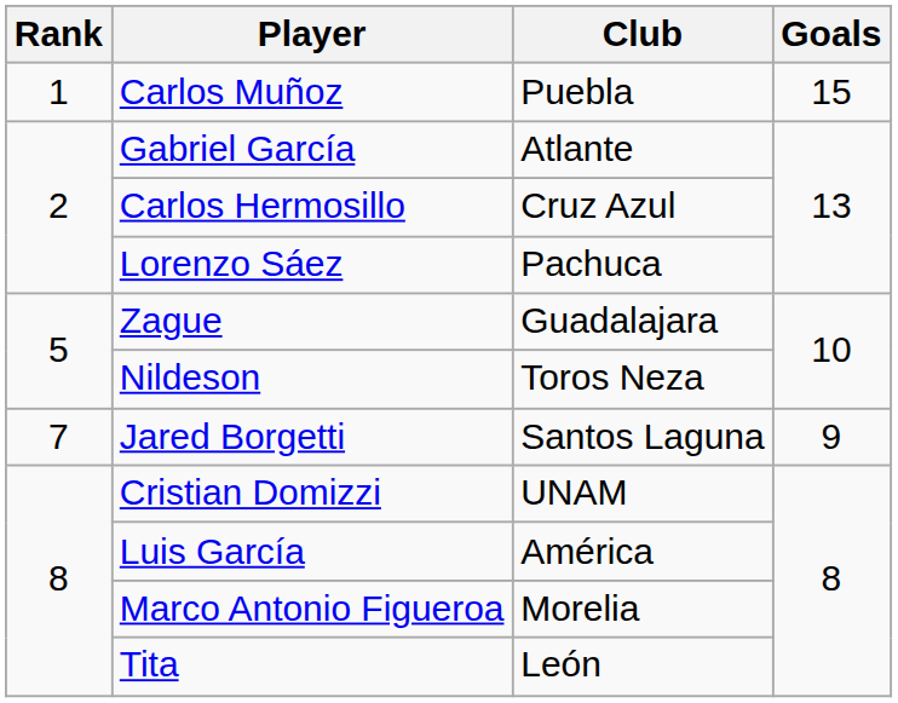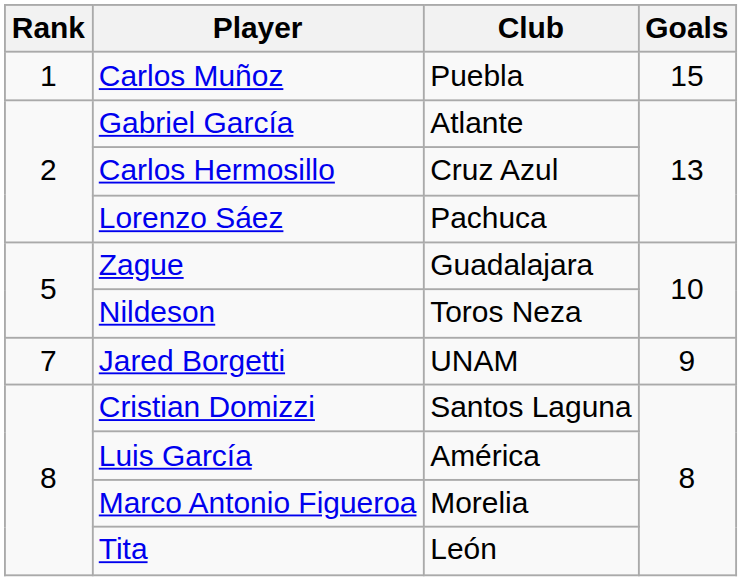 <table class="wikitable">
 <tr>
 <th>Rank</th>
 <th>Player</th>
 <th>Club</th>
 <th>Goals</th>
 </tr>
 <tr>
 <td align=center rowspan=1>1</td>
 <td> <a href='#'>Carlos Muñoz</a></td>
 <td>Puebla</td>
 <td align=center rowspan=1>15</td>
 </tr>
 <tr>
 <td align=center rowspan=3>2</td>
 <td> <a href='#'>Gabriel García</a></td>
 <td>Atlante</td>
 <td align=center rowspan=3>13</td>
 </tr>
 <tr>
 <td> <a href='#'>Carlos Hermosillo</a></td>
 <td>Cruz Azul</td>
 </tr>
 <tr>
 <td> <a href='#'>Lorenzo Sáez</a></td>
 <td>Pachuca</td>
 </tr>
 <tr>
 <td align=center rowspan=2>5</td>
 <td> <a href='#'>Zague</a></td>
 <td>Guadalajara</td>
 <td align=center rowspan=2>10</td>
 </tr>
 <tr>
 <td> <a href='#'>Nildeson</a></td>
 <td>Toros Neza</td>
 </tr>
 <tr>
 <td align=center rowspan=1>7</td>
 <td> <a href='#'>Jared Borgetti</a></td>
-<td>Santos Laguna</td>
+<td>UNAM</td>
 <td align=center rowspan=1>9</td>
 </tr>
 <tr>
 <td align=center rowspan=4>8</td>
 <td> <a href='#'>Cristian Domizzi</a></td>
-<td>UNAM</td>
+<td>Santos Laguna</td>
 <td align=center rowspan=4>8</td>
 </tr>
 <tr>
 <td> <a href='#'>Luis García</a></td>
 <td>América</td>
 </tr>
 <tr>
 <td> <a href='#'>Marco Antonio Figueroa</a></td>
 <td>Morelia</td>
 </tr>
 <tr>
 <td> <a href='#'>Tita</a></td>
 <td>León</td>
 </tr>
 </table>
